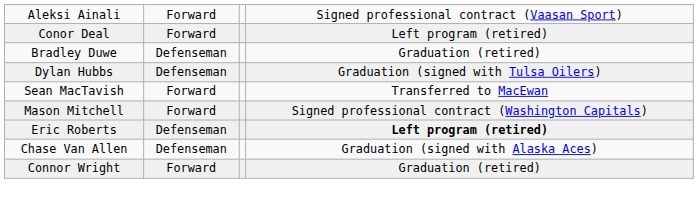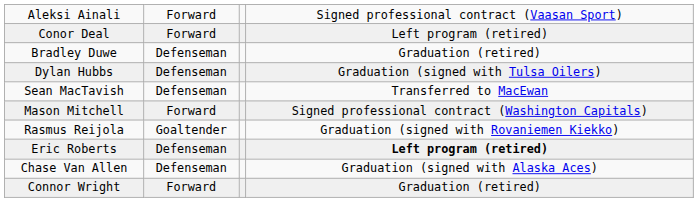 <table class="wikitable" width="60%">
 <tr align="center" bgcolor="">
 <td>Aleksi Ainali</td>
 <td>Forward</td>
 <td></td>
 <td>Signed professional contract (<a href='#'>Vaasan Sport</a>)</td>
 </tr>
 <tr align="center" bgcolor="f0f0f0">
 <td>Conor Deal</td>
 <td>Forward</td>
 <td></td>
 <td>Left program (retired)</td>
 </tr>
 <tr align="center" bgcolor="">
 <td>Bradley Duwe</td>
 <td>Defenseman</td>
 <td></td>
 <td>Graduation (retired)</td>
 </tr>
 <tr align="center" bgcolor="f0f0f0">
 <td>Dylan Hubbs</td>
 <td>Defenseman</td>
 <td></td>
 <td>Graduation (signed with <a href='#'>Tulsa Oilers</a>)</td>
 </tr>
 <tr align="center" bgcolor="">
 <td>Sean MacTavish</td>
-<td>Forward</td>
+<td>Defenseman</td>
 <td></td>
 <td>Transferred to <a href='#'>MacEwan</a></td>
 </tr>
 <tr align="center" bgcolor="f0f0f0">
 <td>Mason Mitchell</td>
 <td>Forward</td>
 <td></td>
 <td>Signed professional contract (<a href='#'>Washington Capitals</a>)</td>
+</tr>
+<tr align="center" bgcolor="">
+<td>Rasmus Reijola</td>
+<td>Goaltender</td>
+<td></td>
+<td>Graduation (signed with <a href='#'>Rovaniemen Kiekko</a>)</td>
 </tr>
 <tr align="center" bgcolor="f0f0f0">
 <td>Eric Roberts</td>
 <td>Defenseman</td>
 <td></td>
 <td><strong>Left program (retired)</strong></td>
 </tr>
 <tr align="center" bgcolor="">
 <td>Chase Van Allen</td>
 <td>Defenseman</td>
 <td></td>
 <td>Graduation (signed with <a href='#'>Alaska Aces</a>)</td>
 </tr>
 <tr align="center" bgcolor="f0f0f0">
 <td>Connor Wright</td>
 <td>Forward</td>
 <td></td>
 <td>Graduation (retired)</td>
 </tr>
 </table>
